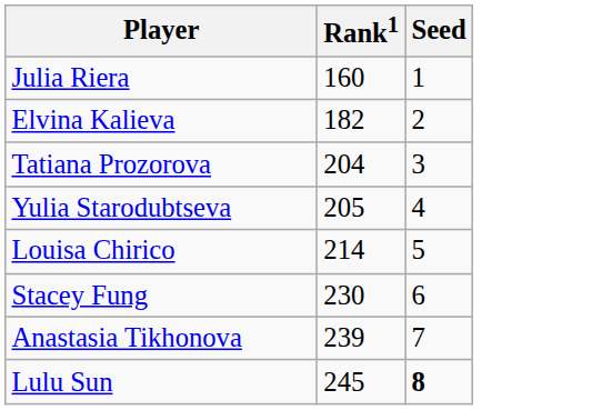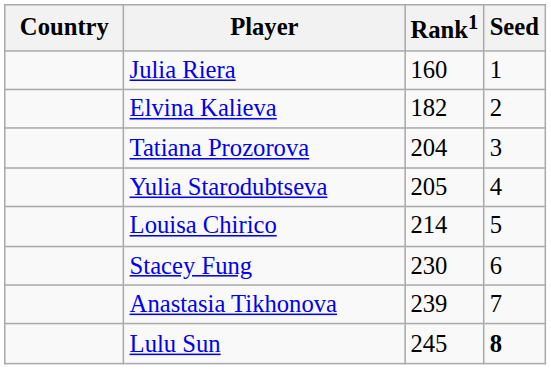 <table class="sortable wikitable">
 <tr>
+<th width="70">Country</th>
 <th width="175">Player</th>
 <th>Rank<sup>1</sup></th>
 <th>Seed</th>
 </tr>
 <tr>
+<td></td>
 <td><a href='#'>Julia Riera</a></td>
 <td>160</td>
 <td>1</td>
 </tr>
 <tr>
+<td></td>
 <td><a href='#'>Elvina Kalieva</a></td>
 <td>182</td>
 <td>2</td>
 </tr>
 <tr>
+<td></td>
 <td><a href='#'>Tatiana Prozorova</a></td>
 <td>204</td>
 <td>3</td>
 </tr>
 <tr>
+<td></td>
 <td><a href='#'>Yulia Starodubtseva</a></td>
 <td>205</td>
 <td>4</td>
 </tr>
 <tr>
+<td></td>
 <td><a href='#'>Louisa Chirico</a></td>
 <td>214</td>
 <td>5</td>
 </tr>
 <tr>
+<td></td>
 <td><a href='#'>Stacey Fung</a></td>
 <td>230</td>
 <td>6</td>
 </tr>
 <tr>
+<td></td>
 <td><a href='#'>Anastasia Tikhonova</a></td>
 <td>239</td>
 <td>7</td>
 </tr>
 <tr>
+<td></td>
 <td><a href='#'>Lulu Sun</a></td>
 <td>245</td>
 <td><strong>8</strong></td>
 </tr>
 </table>
